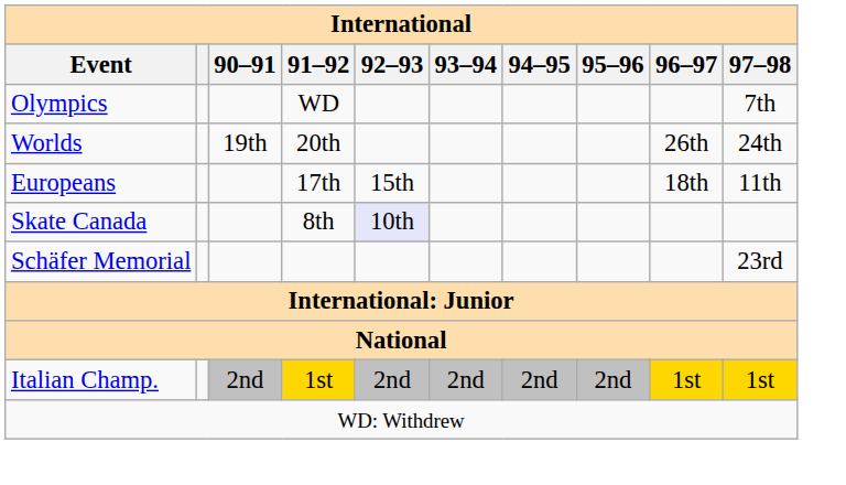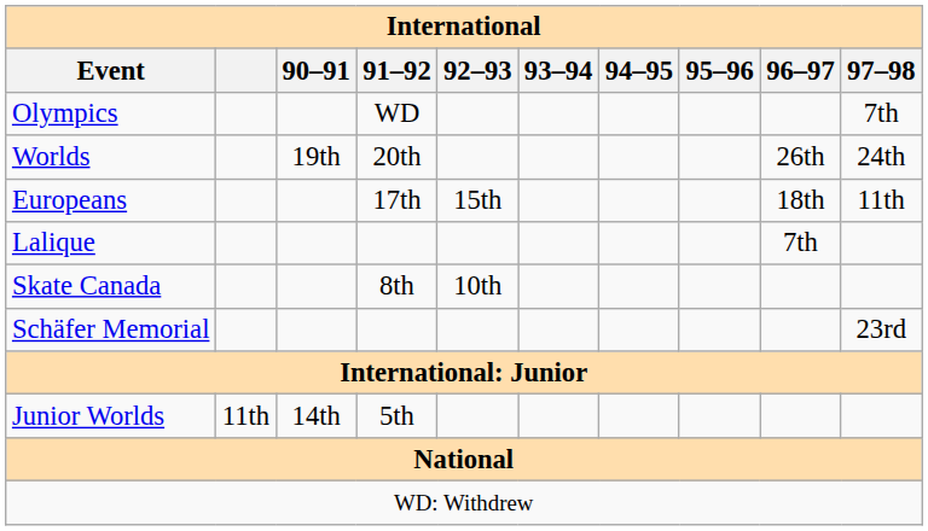 <table class="wikitable" style="text-align:center">
 <tr>
 <th style="background-color: #ffdead; " colspan=10 align=center>International</th>
 </tr>
 <tr>
 <th>Event</th>
 <th></th>
 <th>90–91</th>
 <th>91–92</th>
 <th>92–93</th>
 <th>93–94</th>
 <th>94–95</th>
 <th>95–96</th>
 <th>96–97</th>
 <th>97–98</th>
 </tr>
 <tr>
 <td align=left><a href='#'>Olympics</a></td>
 <td></td>
 <td></td>
 <td>WD</td>
 <td></td>
 <td></td>
 <td></td>
 <td></td>
 <td></td>
 <td>7th</td>
 </tr>
 <tr>
 <td align=left><a href='#'>Worlds</a></td>
 <td></td>
 <td>19th</td>
 <td>20th</td>
 <td></td>
 <td></td>
 <td></td>
 <td></td>
 <td>26th</td>
 <td>24th</td>
 </tr>
 <tr>
 <td align=left><a href='#'>Europeans</a></td>
 <td></td>
 <td></td>
 <td>17th</td>
 <td>15th</td>
 <td></td>
 <td></td>
 <td></td>
 <td>18th</td>
 <td>11th</td>
 </tr>
 <tr>
+<td align=left> <a href='#'>Lalique</a></td>
+<td></td>
+<td></td>
+<td></td>
+<td></td>
+<td></td>
+<td></td>
+<td></td>
+<td>7th</td>
+<td></td>
+</tr>
+<tr>
 <td align=left><a href='#'>Skate Canada</a></td>
 <td></td>
 <td></td>
 <td>8th</td>
-<td style="background: lavender;">10th</td>
+<td>10th</td>
 <td></td>
 <td></td>
 <td></td>
 <td></td>
 <td></td>
 </tr>
 <tr>
 <td align=left><a href='#'>Schäfer Memorial</a></td>
 <td></td>
 <td></td>
 <td></td>
 <td></td>
 <td></td>
 <td></td>
 <td></td>
 <td></td>
 <td>23rd</td>
 </tr>
 <tr>
 <th style="background-color: #ffdead; " colspan=10 align=center>International: Junior</th>
 </tr>
 <tr>
-<th style="background-color: #ffdead; " colspan=10 align=center>National</th>
+<td align=left><a href='#'>Junior Worlds</a></td>
+<td>11th</td>
+<td>14th</td>
+<td>5th</td>
+<td></td>
+<td></td>
+<td></td>
+<td></td>
+<td></td>
+<td></td>
 </tr>
 <tr>
-<td align=left><a href='#'>Italian Champ.</a></td>
-<td></td>
-<td bgcolor=silver>2nd</td>
-<td bgcolor=gold>1st</td>
-<td bgcolor=silver>2nd</td>
-<td bgcolor=silver>2nd</td>
-<td bgcolor=silver>2nd</td>
-<td bgcolor=silver>2nd</td>
-<td bgcolor=gold>1st</td>
-<td bgcolor=gold>1st</td>
+<th style="background-color: #ffdead; " colspan=10 align=center>National</th>
 </tr>
 <tr>
 <td colspan=10 align=center><small> WD: Withdrew </small></td>
 </tr>
 </table>
